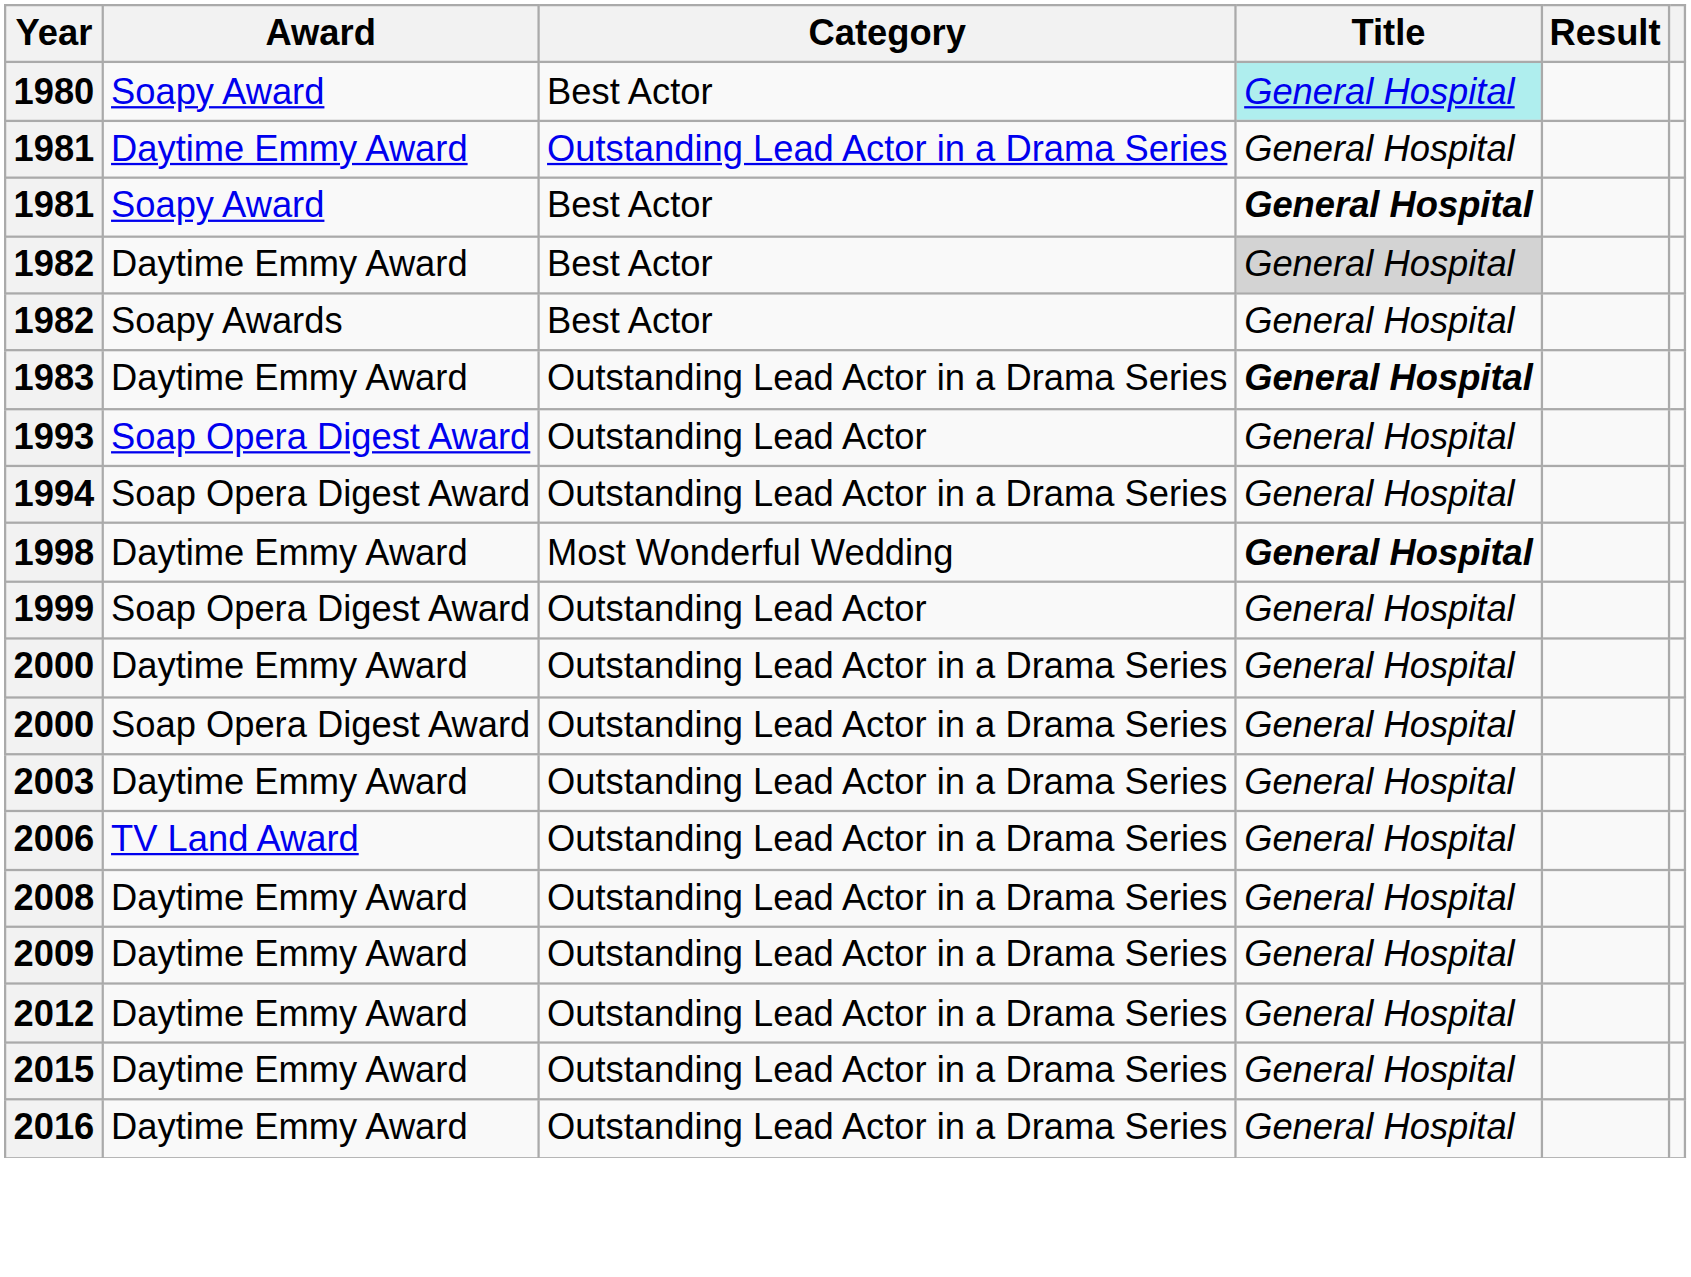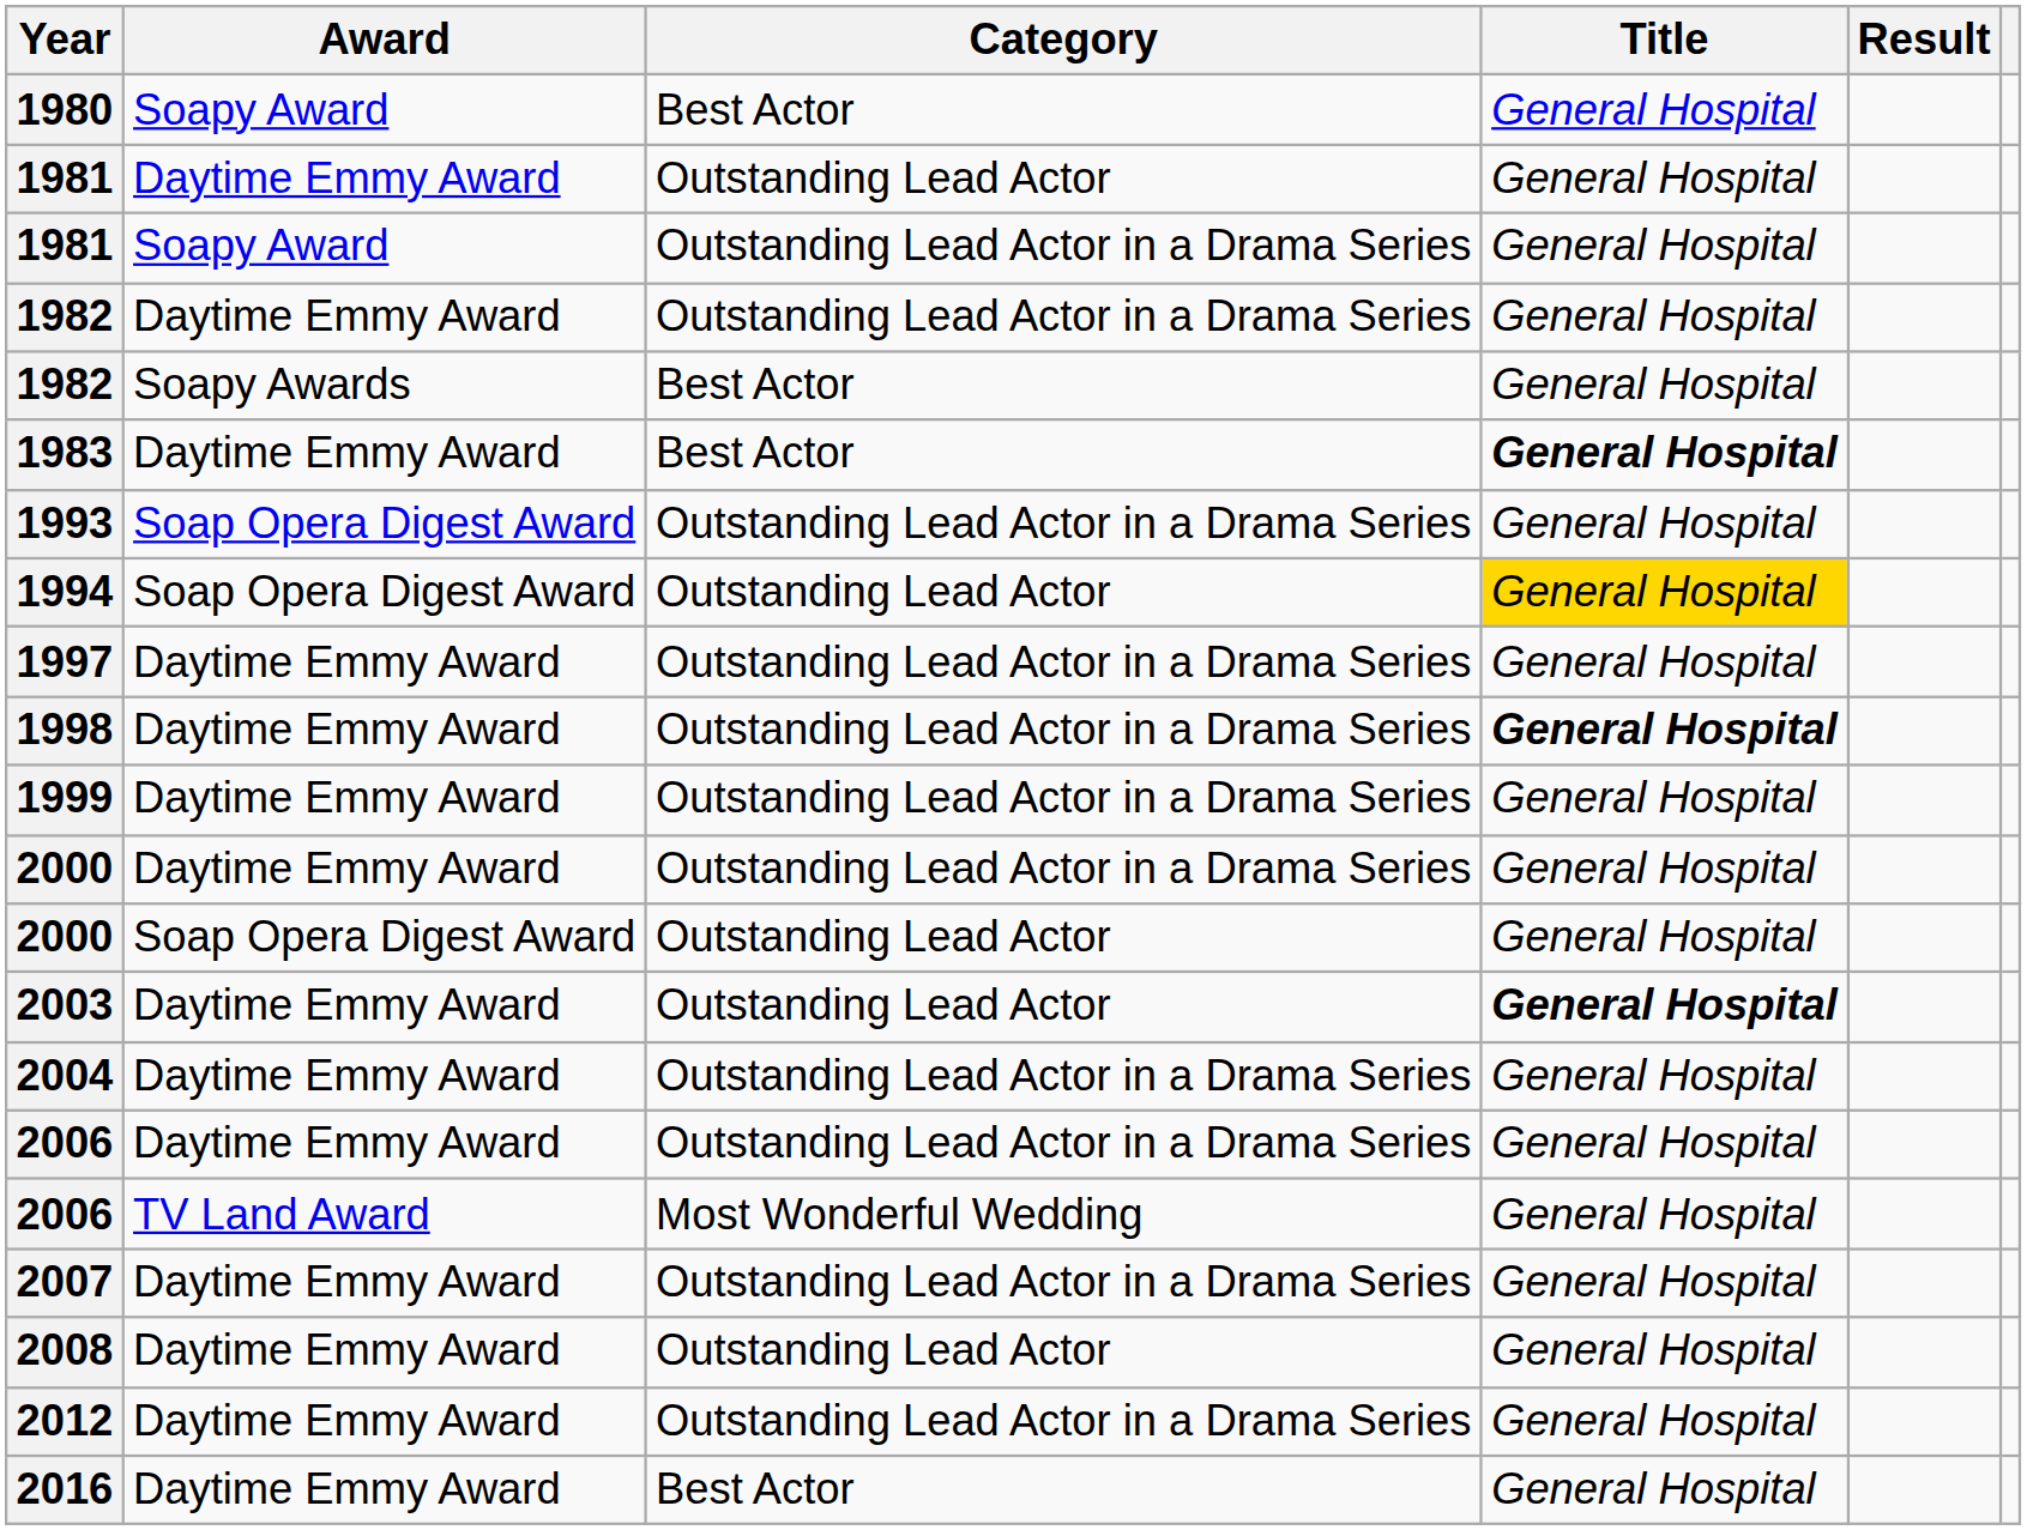 <table class="wikitable sortable plainrowheaders">
 <tr>
 <th scope="col">Year</th>
 <th scope="col">Award</th>
 <th scope="col">Category</th>
 <th scope="col">Title</th>
 <th scope="col">Result</th>
 <th scope="col" class="unsortable"></th>
 </tr>
 <tr>
 <th scope="row" align=center>1980</th>
 <td><a href='#'>Soapy Award</a></td>
 <td>Best Actor</td>
-<td style="background: paleturquoise;"><em><a href='#'>General Hospital</a></em></td>
+<td><em><a href='#'>General Hospital</a></em></td>
 <td></td>
 <td align=center></td>
 </tr>
 <tr>
 <th scope="row" align=center>1981</th>
 <td><a href='#'>Daytime Emmy Award</a></td>
-<td><a href='#'>Outstanding Lead Actor in a Drama Series</a></td>
+<td>Outstanding Lead Actor</td>
 <td><em>General Hospital</em></td>
 <td></td>
 <td align=center></td>
 </tr>
 <tr>
 <th scope="row" align=center>1981</th>
 <td><a href='#'>Soapy Award</a></td>
-<td>Best Actor</td>
-<td><strong><em>General Hospital</em></strong></td>
+<td>Outstanding Lead Actor in a Drama Series</td>
+<td><em>General Hospital</em></td>
 <td></td>
 <td align=center></td>
 </tr>
 <tr>
 <th scope="row" align=center>1982</th>
 <td>Daytime Emmy Award</td>
-<td>Best Actor</td>
-<td style="background: lightgrey;"><em>General Hospital</em></td>
+<td>Outstanding Lead Actor in a Drama Series</td>
+<td><em>General Hospital</em></td>
 <td></td>
 <td align=center></td>
 </tr>
 <tr>
 <th scope="row" align=center>1982</th>
 <td>Soapy Awards</td>
 <td>Best Actor</td>
 <td><em>General Hospital</em></td>
 <td></td>
 <td align=center></td>
 </tr>
 <tr>
 <th scope="row" align=center>1983</th>
 <td>Daytime Emmy Award</td>
-<td>Outstanding Lead Actor in a Drama Series</td>
+<td>Best Actor</td>
 <td><strong><em>General Hospital</em></strong></td>
 <td></td>
 <td align=center></td>
 </tr>
 <tr>
 <th scope="row" align=center>1993</th>
 <td><a href='#'>Soap Opera Digest Award</a></td>
-<td>Outstanding Lead Actor</td>
+<td>Outstanding Lead Actor in a Drama Series</td>
 <td><em>General Hospital</em></td>
 <td></td>
 <td></td>
 </tr>
 <tr>
 <th scope="row" align=center>1994</th>
 <td>Soap Opera Digest Award</td>
-<td>Outstanding Lead Actor in a Drama Series</td>
-<td><em>General Hospital</em></td>
+<td>Outstanding Lead Actor</td>
+<td style="background: gold;"><em>General Hospital</em></td>
 <td></td>
 <td></td>
 </tr>
 <tr>
+<th scope="row" align=center>1997</th>
+<td>Daytime Emmy Award</td>
+<td>Outstanding Lead Actor in a Drama Series</td>
+<td><em>General Hospital</em></td>
+<td></td>
+<td align=center></td>
+</tr>
+<tr>
 <th scope="row" align=center>1998</th>
 <td>Daytime Emmy Award</td>
-<td>Most Wonderful Wedding </td>
+<td>Outstanding Lead Actor in a Drama Series</td>
 <td><strong><em>General Hospital</em></strong></td>
 <td></td>
 <td align=center></td>
 </tr>
 <tr>
 <th scope="row" align=center>1999</th>
-<td>Soap Opera Digest Award</td>
-<td>Outstanding Lead Actor</td>
+<td>Daytime Emmy Award</td>
+<td>Outstanding Lead Actor in a Drama Series</td>
 <td><em>General Hospital</em></td>
 <td></td>
 <td align=center></td>
 </tr>
 <tr>
 <th scope="row" align=center>2000</th>
 <td>Daytime Emmy Award</td>
 <td>Outstanding Lead Actor in a Drama Series</td>
 <td><em>General Hospital</em></td>
 <td></td>
 <td align=center></td>
 </tr>
 <tr>
 <th scope="row" align=center>2000</th>
 <td>Soap Opera Digest Award</td>
+<td>Outstanding Lead Actor</td>
+<td><em>General Hospital</em></td>
+<td></td>
+<td align=center></td>
+</tr>
+<tr>
+<th scope="row" align=center>2003</th>
+<td>Daytime Emmy Award</td>
+<td>Outstanding Lead Actor</td>
+<td><strong><em>General Hospital</em></strong></td>
+<td></td>
+<td align=center></td>
+</tr>
+<tr>
+<th scope="row" align=center>2004</th>
+<td>Daytime Emmy Award</td>
 <td>Outstanding Lead Actor in a Drama Series</td>
 <td><em>General Hospital</em></td>
 <td></td>
 <td align=center></td>
 </tr>
 <tr>
-<th scope="row" align=center>2003</th>
+<th scope="row" align=center>2006</th>
 <td>Daytime Emmy Award</td>
 <td>Outstanding Lead Actor in a Drama Series</td>
 <td><em>General Hospital</em></td>
 <td></td>
 <td align=center></td>
 </tr>
 <tr>
 <th scope="row" align=center>2006</th>
 <td><a href='#'>TV Land Award</a></td>
-<td>Outstanding Lead Actor in a Drama Series</td>
+<td>Most Wonderful Wedding </td>
 <td><em>General Hospital</em></td>
 <td></td>
 <td></td>
 </tr>
 <tr>
-<th scope="row" align=center>2008</th>
+<th scope="row" align=center>2007</th>
 <td>Daytime Emmy Award</td>
 <td>Outstanding Lead Actor in a Drama Series</td>
 <td><em>General Hospital</em></td>
 <td></td>
 <td align=center></td>
 </tr>
 <tr>
-<th scope="row" align=center>2009</th>
+<th scope="row" align=center>2008</th>
 <td>Daytime Emmy Award</td>
-<td>Outstanding Lead Actor in a Drama Series</td>
+<td>Outstanding Lead Actor</td>
 <td><em>General Hospital</em></td>
 <td></td>
 <td align=center></td>
 </tr>
 <tr>
 <th scope="row" align=center>2012</th>
 <td>Daytime Emmy Award</td>
 <td>Outstanding Lead Actor in a Drama Series</td>
 <td><em>General Hospital</em></td>
 <td></td>
 <td align=center></td>
 </tr>
 <tr>
-<th scope="row" align=center>2015</th>
-<td>Daytime Emmy Award</td>
-<td>Outstanding Lead Actor in a Drama Series</td>
-<td><em>General Hospital</em></td>
-<td></td>
-<td align=center></td>
-</tr>
-<tr>
 <th scope="row" align=center>2016</th>
 <td>Daytime Emmy Award</td>
-<td>Outstanding Lead Actor in a Drama Series</td>
+<td>Best Actor</td>
 <td><em>General Hospital</em></td>
 <td></td>
 <td align=center></td>
 </tr>
 </table>
